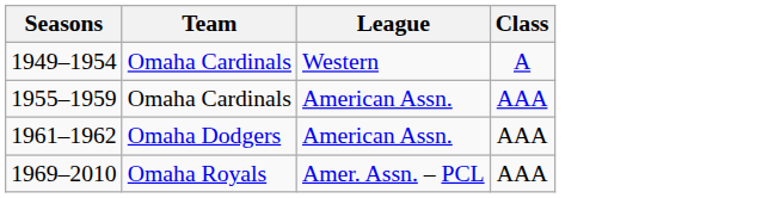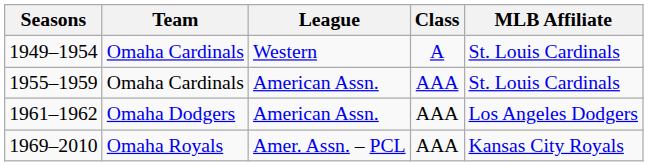 <table class=wikitable >
 <tr>
 <th>Seasons</th>
 <th>Team</th>
 <th>League</th>
 <th>Class</th>
+<th>MLB Affiliate</th>
 </tr>
 <tr>
 <td>1949–1954</td>
 <td><a href='#'>Omaha Cardinals</a></td>
 <td><a href='#'>Western</a></td>
 <td align=center><a href='#'>A</a></td>
+<td><a href='#'>St. Louis Cardinals</a></td>
 </tr>
 <tr>
 <td>1955–1959</td>
 <td>Omaha Cardinals</td>
 <td><a href='#'>American Assn.</a></td>
 <td align=center><a href='#'>AAA</a></td>
+<td><a href='#'>St. Louis Cardinals</a></td>
 </tr>
 <tr>
 <td>1961–1962</td>
 <td><a href='#'>Omaha Dodgers</a></td>
 <td><a href='#'>American Assn.</a></td>
 <td align=center>AAA</td>
+<td><a href='#'>Los Angeles Dodgers</a></td>
 </tr>
 <tr>
 <td>1969–2010</td>
 <td><a href='#'>Omaha Royals</a></td>
 <td><a href='#'>Amer. Assn.</a> – <a href='#'>PCL</a></td>
 <td align=center>AAA</td>
+<td><a href='#'>Kansas City Royals</a></td>
 </tr>
 </table>
